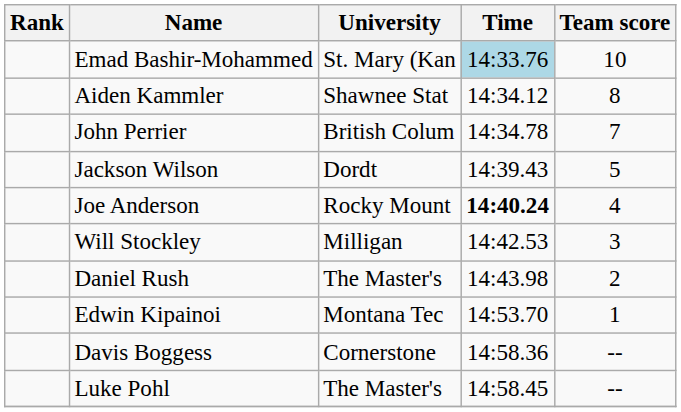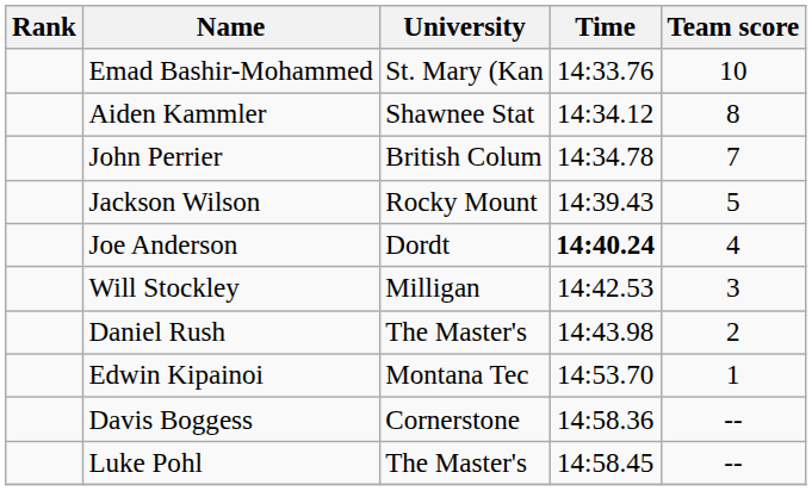 <table class="wikitable sortable" style="text-align:center">
 <tr>
 <th>Rank</th>
 <th>Name</th>
 <th>University</th>
 <th>Time</th>
 <th>Team score</th>
 </tr>
 <tr>
 <td></td>
 <td align=left>Emad Bashir-Mohammed</td>
 <td align="left">St. Mary (Kan</td>
-<td style="background: lightblue;">14:33.76</td>
+<td>14:33.76</td>
 <td>10</td>
 </tr>
 <tr>
 <td></td>
 <td align=left>Aiden Kammler</td>
 <td align="left">Shawnee Stat</td>
 <td>14:34.12</td>
 <td>8</td>
 </tr>
 <tr>
 <td></td>
 <td align=left>John Perrier</td>
 <td align="left">British Colum</td>
 <td>14:34.78</td>
 <td>7</td>
 </tr>
 <tr>
 <td></td>
 <td align=left>Jackson Wilson</td>
-<td align="left">Dordt</td>
+<td align="left">Rocky Mount</td>
 <td>14:39.43</td>
 <td>5</td>
 </tr>
 <tr>
 <td></td>
 <td align=left>Joe Anderson</td>
-<td align="left">Rocky Mount</td>
+<td align="left">Dordt</td>
 <td><strong>14:40.24</strong></td>
 <td>4</td>
 </tr>
 <tr>
 <td></td>
 <td align=left>Will Stockley</td>
 <td align="left">Milligan</td>
 <td>14:42.53</td>
 <td>3</td>
 </tr>
 <tr>
 <td></td>
 <td align=left>Daniel Rush</td>
 <td align="left">The Master's</td>
 <td>14:43.98</td>
 <td>2</td>
 </tr>
 <tr>
 <td></td>
 <td align=left>Edwin Kipainoi</td>
 <td align="left">Montana Tec</td>
 <td>14:53.70</td>
 <td>1</td>
 </tr>
 <tr>
 <td></td>
 <td align=left>Davis Boggess</td>
 <td align="left">Cornerstone</td>
 <td>14:58.36</td>
 <td>--</td>
 </tr>
 <tr>
 <td></td>
 <td align=left>Luke Pohl</td>
 <td align="left">The Master's</td>
 <td>14:58.45</td>
 <td>--</td>
 </tr>
 <tr>
 </tr>
 </table>
